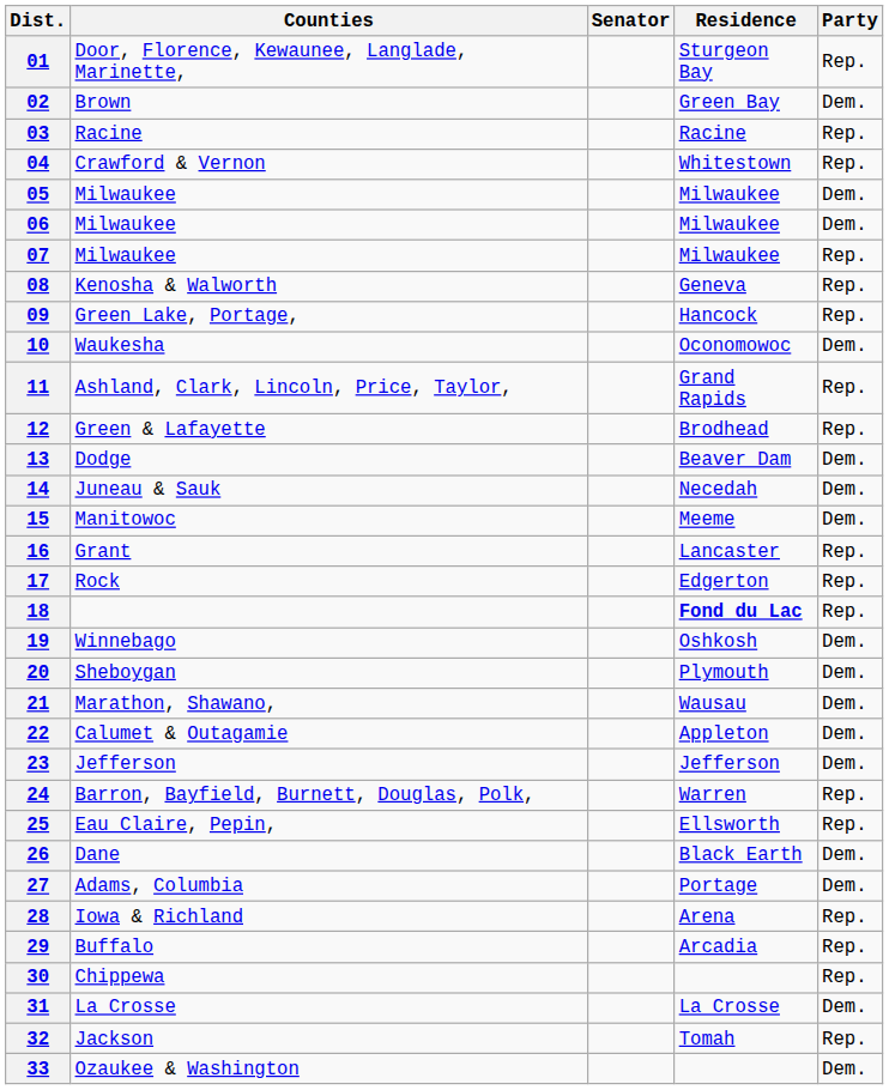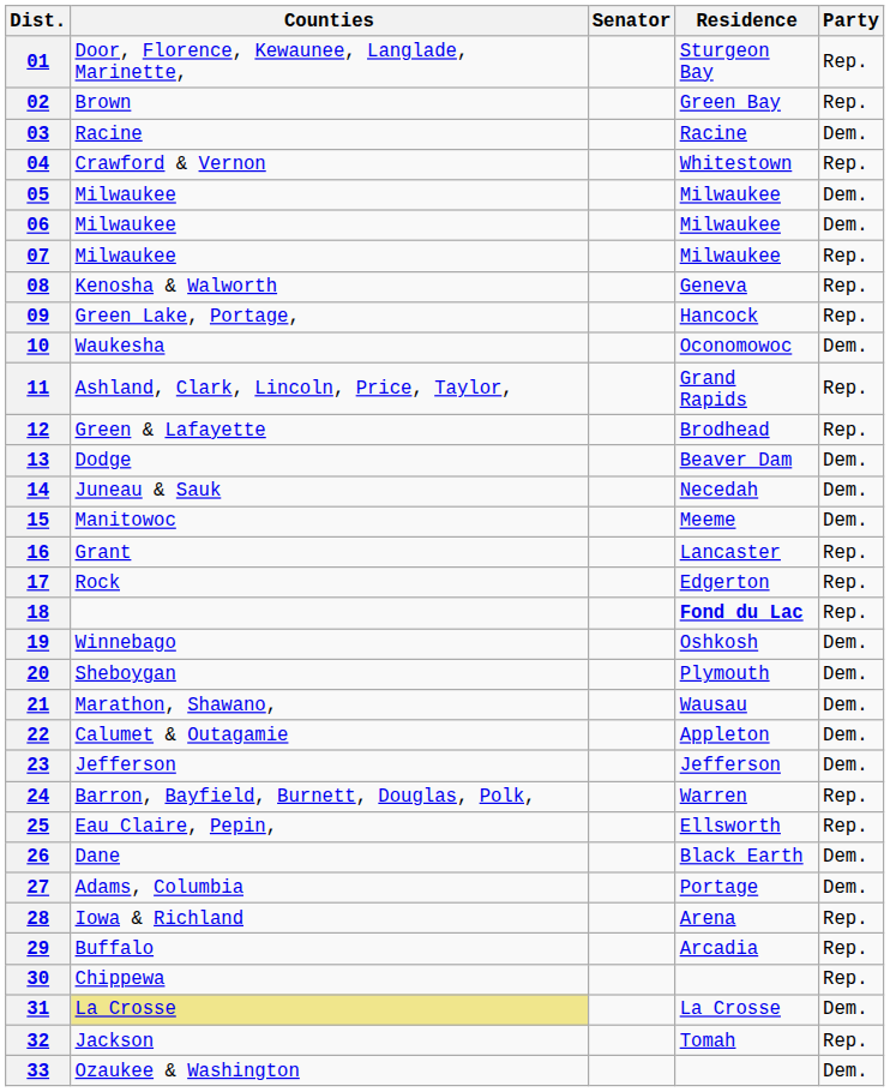 <table class="wikitable sortable">
 <tr>
 <th>Dist.</th>
 <th>Counties</th>
 <th>Senator</th>
 <th>Residence</th>
 <th>Party</th>
 </tr>
 <tr>
 <th><a href='#'>01</a></th>
 <td><a href='#'>Door</a>, <a href='#'>Florence</a>, <a href='#'>Kewaunee</a>, <a href='#'>Langlade</a>, <a href='#'>Marinette</a>, </td>
 <td></td>
 <td><a href='#'>Sturgeon Bay</a></td>
 <td>Rep.</td>
 </tr>
 <tr>
 <th><a href='#'>02</a></th>
 <td><a href='#'>Brown</a></td>
 <td></td>
 <td><a href='#'>Green Bay</a></td>
-<td>Dem.</td>
+<td>Rep.</td>
 </tr>
 <tr>
 <th><a href='#'>03</a></th>
 <td><a href='#'>Racine</a></td>
 <td></td>
 <td><a href='#'>Racine</a></td>
-<td>Rep.</td>
+<td>Dem.</td>
 </tr>
 <tr>
 <th><a href='#'>04</a></th>
 <td><a href='#'>Crawford</a> & <a href='#'>Vernon</a></td>
 <td></td>
 <td><a href='#'>Whitestown</a></td>
 <td>Rep.</td>
 </tr>
 <tr>
 <th><a href='#'>05</a></th>
 <td><a href='#'>Milwaukee</a> </td>
 <td></td>
 <td><a href='#'>Milwaukee</a></td>
 <td>Dem.</td>
 </tr>
 <tr>
 <th><a href='#'>06</a></th>
 <td><a href='#'>Milwaukee</a> </td>
 <td></td>
 <td><a href='#'>Milwaukee</a></td>
 <td>Dem.</td>
 </tr>
 <tr>
 <th><a href='#'>07</a></th>
 <td><a href='#'>Milwaukee</a> </td>
 <td></td>
 <td><a href='#'>Milwaukee</a></td>
 <td>Rep.</td>
 </tr>
 <tr>
 <th><a href='#'>08</a></th>
 <td><a href='#'>Kenosha</a> & <a href='#'>Walworth</a></td>
 <td></td>
 <td><a href='#'>Geneva</a></td>
 <td>Rep.</td>
 </tr>
 <tr>
 <th><a href='#'>09</a></th>
 <td><a href='#'>Green Lake</a>, <a href='#'>Portage</a>, </td>
 <td></td>
 <td><a href='#'>Hancock</a></td>
 <td>Rep.</td>
 </tr>
 <tr>
 <th><a href='#'>10</a></th>
 <td><a href='#'>Waukesha</a></td>
 <td></td>
 <td><a href='#'>Oconomowoc</a></td>
 <td>Dem.</td>
 </tr>
 <tr>
 <th><a href='#'>11</a></th>
 <td><a href='#'>Ashland</a>, <a href='#'>Clark</a>, <a href='#'>Lincoln</a>, <a href='#'>Price</a>, <a href='#'>Taylor</a>, </td>
 <td></td>
 <td><a href='#'>Grand Rapids</a></td>
 <td>Rep.</td>
 </tr>
 <tr>
 <th><a href='#'>12</a></th>
 <td><a href='#'>Green</a> & <a href='#'>Lafayette</a></td>
 <td></td>
 <td><a href='#'>Brodhead</a></td>
 <td>Rep.</td>
 </tr>
 <tr>
 <th><a href='#'>13</a></th>
 <td><a href='#'>Dodge</a></td>
 <td></td>
 <td><a href='#'>Beaver Dam</a></td>
 <td>Dem.</td>
 </tr>
 <tr>
 <th><a href='#'>14</a></th>
 <td><a href='#'>Juneau</a> & <a href='#'>Sauk</a></td>
 <td></td>
 <td><a href='#'>Necedah</a></td>
 <td>Dem.</td>
 </tr>
 <tr>
 <th><a href='#'>15</a></th>
 <td><a href='#'>Manitowoc</a></td>
 <td></td>
 <td><a href='#'>Meeme</a></td>
 <td>Dem.</td>
 </tr>
 <tr>
 <th><a href='#'>16</a></th>
 <td><a href='#'>Grant</a></td>
 <td></td>
 <td><a href='#'>Lancaster</a></td>
 <td>Rep.</td>
 </tr>
 <tr>
 <th><a href='#'>17</a></th>
 <td><a href='#'>Rock</a></td>
 <td></td>
 <td><a href='#'>Edgerton</a></td>
 <td>Rep.</td>
 </tr>
 <tr>
 <th><a href='#'>18</a></th>
 <td> </td>
 <td></td>
 <td><strong><a href='#'>Fond du Lac</a></strong></td>
 <td>Rep.</td>
 </tr>
 <tr>
 <th><a href='#'>19</a></th>
 <td><a href='#'>Winnebago</a></td>
 <td></td>
 <td><a href='#'>Oshkosh</a></td>
 <td>Dem.</td>
 </tr>
 <tr>
 <th><a href='#'>20</a></th>
 <td><a href='#'>Sheboygan</a> </td>
 <td></td>
 <td><a href='#'>Plymouth</a></td>
 <td>Dem.</td>
 </tr>
 <tr>
 <th><a href='#'>21</a></th>
 <td><a href='#'>Marathon</a>, <a href='#'>Shawano</a>, </td>
 <td></td>
 <td><a href='#'>Wausau</a></td>
 <td>Dem.</td>
 </tr>
 <tr>
 <th><a href='#'>22</a></th>
 <td><a href='#'>Calumet</a> & <a href='#'>Outagamie</a></td>
 <td></td>
 <td><a href='#'>Appleton</a></td>
 <td>Dem.</td>
 </tr>
 <tr>
 <th><a href='#'>23</a></th>
 <td><a href='#'>Jefferson</a></td>
 <td></td>
 <td><a href='#'>Jefferson</a></td>
 <td>Dem.</td>
 </tr>
 <tr>
 <th><a href='#'>24</a></th>
 <td><a href='#'>Barron</a>, <a href='#'>Bayfield</a>, <a href='#'>Burnett</a>, <a href='#'>Douglas</a>, <a href='#'>Polk</a>, </td>
 <td></td>
 <td><a href='#'>Warren</a></td>
 <td>Rep.</td>
 </tr>
 <tr>
 <th><a href='#'>25</a></th>
 <td><a href='#'>Eau Claire</a>, <a href='#'>Pepin</a>, </td>
 <td></td>
 <td><a href='#'>Ellsworth</a></td>
 <td>Rep.</td>
 </tr>
 <tr>
 <th><a href='#'>26</a></th>
 <td><a href='#'>Dane</a></td>
 <td></td>
 <td><a href='#'>Black Earth</a></td>
 <td>Dem.</td>
 </tr>
 <tr>
 <th><a href='#'>27</a></th>
 <td><a href='#'>Adams</a>, <a href='#'>Columbia</a> </td>
 <td></td>
 <td><a href='#'>Portage</a></td>
 <td>Dem.</td>
 </tr>
 <tr>
 <th><a href='#'>28</a></th>
 <td><a href='#'>Iowa</a> & <a href='#'>Richland</a></td>
 <td></td>
 <td><a href='#'>Arena</a></td>
 <td>Rep.</td>
 </tr>
 <tr>
 <th><a href='#'>29</a></th>
 <td><a href='#'>Buffalo</a> </td>
 <td></td>
 <td><a href='#'>Arcadia</a></td>
 <td>Rep.</td>
 </tr>
 <tr>
 <th><a href='#'>30</a></th>
 <td><a href='#'>Chippewa</a> </td>
 <td></td>
 <td></td>
 <td>Rep.</td>
 </tr>
 <tr>
 <th><a href='#'>31</a></th>
-<td><a href='#'>La Crosse</a></td>
+<td style="background: khaki;"><a href='#'>La Crosse</a></td>
 <td></td>
 <td><a href='#'>La Crosse</a></td>
 <td>Dem.</td>
 </tr>
 <tr>
 <th><a href='#'>32</a></th>
 <td><a href='#'>Jackson</a> </td>
 <td></td>
 <td><a href='#'>Tomah</a></td>
 <td>Rep.</td>
 </tr>
 <tr>
 <th><a href='#'>33</a></th>
 <td><a href='#'>Ozaukee</a> & <a href='#'>Washington</a></td>
 <td></td>
 <td></td>
 <td>Dem.</td>
 </tr>
 </table>
